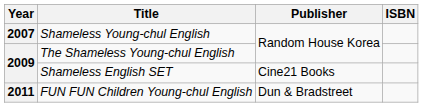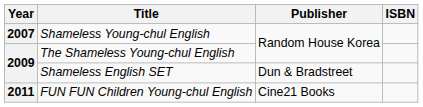 <table class="wikitable">
 <tr>
 <th>Year</th>
 <th>Title</th>
 <th>Publisher</th>
 <th>ISBN</th>
 </tr>
 <tr>
 <th align="center">2007</th>
 <td><em>Shameless Young-chul English</em></td>
 <td rowspan="2">Random House Korea</td>
 <td></td>
 </tr>
 <tr>
 <th rowspan="2" align="center">2009</th>
 <td><em>The Shameless Young-chul English</em></td>
 <td></td>
 </tr>
 <tr>
 <td><em>Shameless English SET</em></td>
-<td>Cine21 Books</td>
+<td>Dun & Bradstreet</td>
 <td></td>
 </tr>
 <tr>
 <th align="center">2011</th>
 <td><em>FUN FUN Children Young-chul English</em></td>
-<td>Dun & Bradstreet</td>
+<td>Cine21 Books</td>
 <td></td>
 </tr>
 </table>
